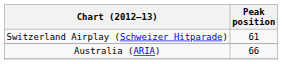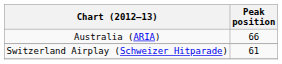 <table class="wikitable sortable plainrowheaders" style="text-align:center">
 <tr>
 <th>Chart (2012–13)</th>
 <th>Peak<br>position</th>
+</tr>
+<tr>
+<td>Australia (<a href='#'>ARIA</a>)</td>
+<td style="text-align:center;">66</td>
+</tr>
+<tr>
+</tr>
+<tr>
+</tr>
+<tr>
 </tr>
 <tr>
 <td>Switzerland Airplay (<a href='#'>Schweizer Hitparade</a>)</td>
 <td>61</td>
 </tr>
 <tr>
 </tr>
 <tr>
 </tr>
-<tr>
-</tr>
-<tr>
-<td>Australia (<a href='#'>ARIA</a>)</td>
-<td style="text-align:center;">66</td>
-</tr>
-<tr>
-</tr>
-<tr>
-</tr>
 </table>
